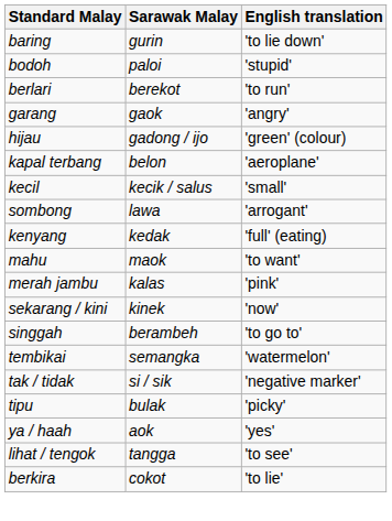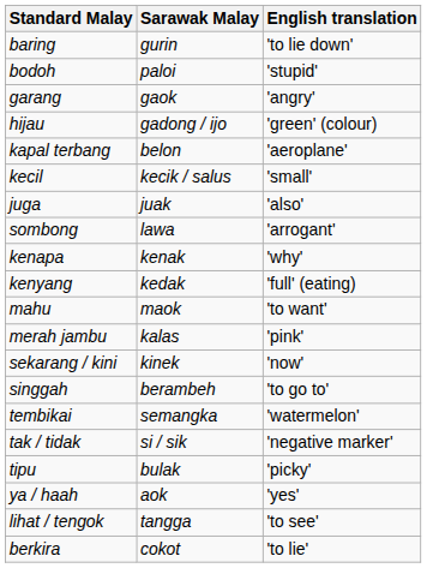 <table class="wikitable">
 <tr>
 <th>Standard Malay</th>
 <th>Sarawak Malay</th>
 <th>English translation</th>
 </tr>
 <tr>
 <td><em>baring</em></td>
 <td><em>gurin</em></td>
 <td>'to lie down'</td>
 </tr>
 <tr>
 <td><em>bodoh</em></td>
 <td><em>paloi</em></td>
 <td>'stupid'</td>
-</tr>
-<tr>
-<td><em>berlari</em></td>
-<td><em>berekot</em></td>
-<td>'to run'</td>
 </tr>
 <tr>
 <td><em>garang</em></td>
 <td><em>gaok</em></td>
 <td>'angry'</td>
 </tr>
 <tr>
 <td><em>hijau</em></td>
 <td><em>gadong / ijo</em></td>
 <td>'green' (colour)</td>
 </tr>
 <tr>
 <td><em>kapal terbang</em></td>
 <td><em>belon</em></td>
 <td>'aeroplane'</td>
 </tr>
 <tr>
 <td><em>kecil</em></td>
 <td><em>kecik / salus</em></td>
 <td>'small'</td>
 </tr>
 <tr>
+<td><em>juga</em></td>
+<td><em>juak</em></td>
+<td>'also'</td>
+</tr>
+<tr>
 <td><em>sombong</em></td>
 <td><em>lawa</em></td>
 <td>'arrogant'</td>
+</tr>
+<tr>
+<td><em>kenapa</em></td>
+<td><em>kenak</em></td>
+<td>'why'</td>
 </tr>
 <tr>
 <td><em>kenyang</em></td>
 <td><em>kedak</em></td>
 <td>'full' (eating)</td>
 </tr>
 <tr>
 <td><em>mahu</em></td>
 <td><em>maok</em></td>
 <td>'to want'</td>
 </tr>
 <tr>
 <td><em>merah jambu</em></td>
 <td><em>kalas</em></td>
 <td>'pink'</td>
 </tr>
 <tr>
 <td><em>sekarang / kini</em></td>
 <td><em>kinek</em></td>
 <td>'now'</td>
 </tr>
 <tr>
 <td><em>singgah</em></td>
 <td><em>berambeh</em></td>
 <td>'to go to'</td>
 </tr>
 <tr>
 <td><em>tembikai</em></td>
 <td><em>semangka</em></td>
 <td>'watermelon'</td>
 </tr>
 <tr>
 <td><em>tak / tidak</em></td>
 <td><em>si / sik</em></td>
 <td>'negative marker'</td>
 </tr>
 <tr>
 <td><em>tipu</em></td>
 <td><em>bulak</em></td>
 <td>'picky'</td>
 </tr>
 <tr>
 <td><em>ya / haah</em></td>
 <td><em>aok</em></td>
 <td>'yes'</td>
 </tr>
 <tr>
 <td><em>lihat / tengok</em></td>
 <td><em>tangga</em></td>
 <td>'to see'</td>
 </tr>
 <tr>
 <td><em>berkira</em></td>
 <td><em>cokot</em></td>
 <td>'to lie'</td>
 </tr>
 </table>
